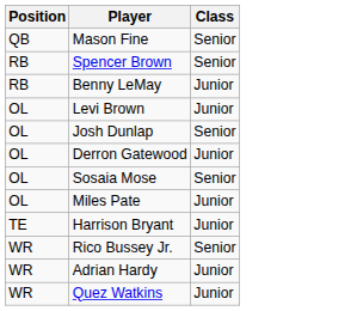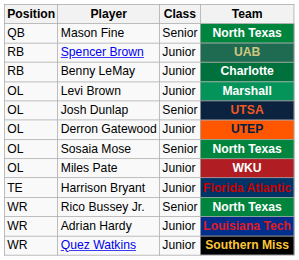 <table class="wikitable sortable">
 <tr>
 <th>Position</th>
 <th>Player</th>
 <th>Class</th>
+<th>Team</th>
 </tr>
 <tr>
 <td>QB</td>
 <td>Mason Fine</td>
 <td>Senior</td>
+<th style="background:#00853E; color:#FFFFFF;">North Texas</th>
 </tr>
 <tr>
 <td>RB</td>
 <td><a href='#'>Spencer Brown</a></td>
-<td>Senior</td>
+<td>Junior</td>
+<th style="background:#1E6B52; color:#d2c780;">UAB</th>
 </tr>
 <tr>
 <td>RB</td>
 <td>Benny LeMay</td>
 <td>Junior</td>
+<th style="background:#00703C; color:#FFFFFF;">Charlotte</th>
 </tr>
 <tr>
 <td>OL</td>
 <td>Levi Brown</td>
 <td>Junior</td>
+<th style="background:#04945a; color:#FFFFFF;">Marshall</th>
 </tr>
 <tr>
 <td>OL</td>
 <td>Josh Dunlap</td>
 <td>Senior</td>
+<th style="background:#0c2340; color:#f15a22;">UTSA</th>
 </tr>
 <tr>
 <td>OL</td>
 <td>Derron Gatewood</td>
 <td>Junior</td>
+<th style="background:#ff5600; color:#002147;">UTEP</th>
 </tr>
 <tr>
 <td>OL</td>
 <td>Sosaia Mose</td>
 <td>Senior</td>
+<th style="background:#00853E; color:#FFFFFF;">North Texas</th>
 </tr>
 <tr>
 <td>OL</td>
 <td>Miles Pate</td>
 <td>Junior</td>
+<th style="background:#B01E24; color:#FFFFFF;">WKU</th>
 </tr>
 <tr>
 <td>TE</td>
 <td>Harrison Bryant</td>
 <td>Junior</td>
+<th style="background:#003366; color:#CC0000;">Florida Atlantic</th>
 </tr>
 <tr>
 <td>WR</td>
 <td>Rico Bussey Jr.</td>
 <td>Senior</td>
+<th style="background:#00853E; color:#FFFFFF;">North Texas</th>
 </tr>
 <tr>
 <td>WR</td>
 <td>Adrian Hardy</td>
 <td>Junior</td>
+<th style="background:#002F8B; color:#E31B23;">Louisiana Tech</th>
 </tr>
 <tr>
 <td>WR</td>
 <td><a href='#'>Quez Watkins</a></td>
 <td>Junior</td>
+<th style="background:#000000; color:#FDC737;">Southern Miss</th>
 </tr>
 </table>
